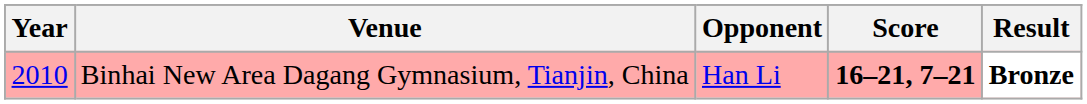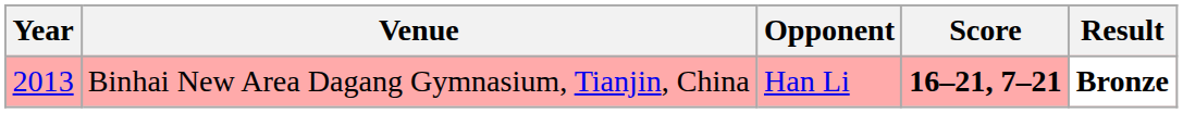 <table class="sortable wikitable" style="font-size: 90%;">
 <tr>
 <th>Year</th>
 <th>Venue</th>
 <th>Opponent</th>
 <th>Score</th>
 <th>Result</th>
 </tr>
 <tr style="background:#FFAAAA">
-<td align="center"><a href='#'>2010</a></td>
+<td align="center"><a href='#'>2013</a></td>
 <td align="left">Binhai New Area Dagang Gymnasium, <a href='#'>Tianjin</a>, China</td>
 <td align="left"> <a href='#'>Han Li</a></td>
 <td align="left"><strong>16–21, 7–21</strong></td>
 <td style="text-align:left; background:white"> <strong>Bronze</strong></td>
 </tr>
 </table>
